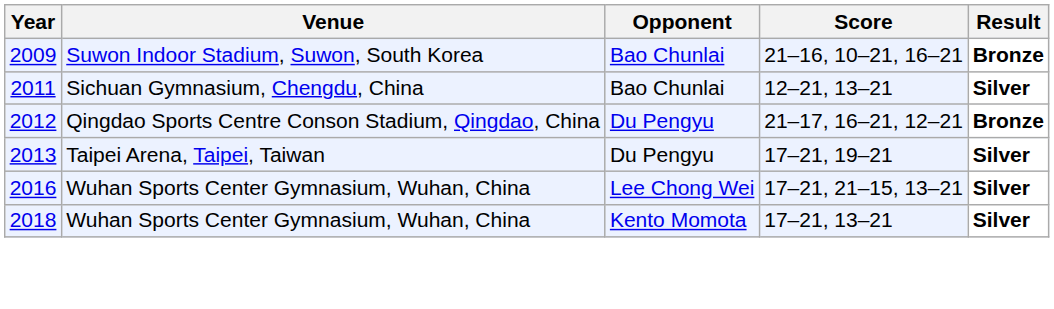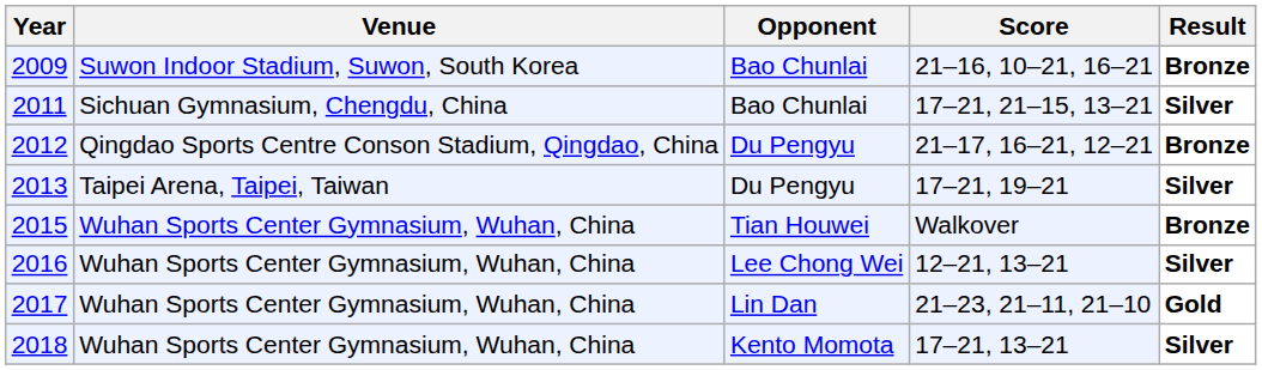 <table class="sortable wikitable" style="font-size: 90%">
 <tr>
 <th>Year</th>
 <th>Venue</th>
 <th>Opponent</th>
 <th>Score</th>
 <th>Result</th>
 </tr>
 <tr style="background:#ECF2FF">
 <td align="center"><a href='#'>2009</a></td>
 <td align="left"><a href='#'>Suwon Indoor Stadium</a>, <a href='#'>Suwon</a>, South Korea</td>
 <td align="left"> <a href='#'>Bao Chunlai</a></td>
 <td align="left">21–16, 10–21, 16–21</td>
 <td style="text-align:left; background:white"> <strong>Bronze</strong></td>
 </tr>
 <tr style="background:#ECF2FF">
 <td align="center"><a href='#'>2011</a></td>
 <td align="left">Sichuan Gymnasium, <a href='#'>Chengdu</a>, China</td>
 <td align="left"> Bao Chunlai</td>
-<td align="left">12–21, 13–21</td>
+<td align="left">17–21, 21–15, 13–21</td>
 <td style="text-align:left; background:white"> <strong>Silver</strong></td>
 </tr>
 <tr style="background:#ECF2FF">
 <td align="center"><a href='#'>2012</a></td>
 <td align="left">Qingdao Sports Centre Conson Stadium, <a href='#'>Qingdao</a>, China</td>
 <td align="left"> <a href='#'>Du Pengyu</a></td>
 <td align="left">21–17, 16–21, 12–21</td>
 <td style="text-align:left; background:white"> <strong>Bronze</strong></td>
 </tr>
 <tr style="background:#ECF2FF">
 <td align="center"><a href='#'>2013</a></td>
 <td align="left">Taipei Arena, <a href='#'>Taipei</a>, Taiwan</td>
 <td align="left"> Du Pengyu</td>
 <td align="left">17–21, 19–21</td>
 <td style="text-align:left; background:white"> <strong>Silver</strong></td>
 </tr>
 <tr style="background:#ECF2FF">
+<td align="center"><a href='#'>2015</a></td>
+<td align="left"><a href='#'>Wuhan Sports Center Gymnasium</a>, <a href='#'>Wuhan</a>, China</td>
+<td align="left"> <a href='#'>Tian Houwei</a></td>
+<td align="left">Walkover</td>
+<td style="text-align:left; background:white"> <strong>Bronze</strong></td>
+</tr>
+<tr style="background:#ECF2FF">
 <td align="center"><a href='#'>2016</a></td>
 <td align="left">Wuhan Sports Center Gymnasium, Wuhan, China</td>
 <td align="left"> <a href='#'>Lee Chong Wei</a></td>
-<td align="left">17–21, 21–15, 13–21</td>
+<td align="left">12–21, 13–21</td>
 <td style="text-align:left; background:white"> <strong>Silver</strong></td>
+</tr>
+<tr style="background:#ECF2FF">
+<td align="center"><a href='#'>2017</a></td>
+<td align="left">Wuhan Sports Center Gymnasium, Wuhan, China</td>
+<td align="left"> <a href='#'>Lin Dan</a></td>
+<td align="left">21–23, 21–11, 21–10</td>
+<td style="text-align:left; background:white"> <strong>Gold</strong></td>
 </tr>
 <tr style="background:#ECF2FF">
 <td align="center"><a href='#'>2018</a></td>
 <td align="left">Wuhan Sports Center Gymnasium, Wuhan, China</td>
 <td align="left"> <a href='#'>Kento Momota</a></td>
 <td align="left">17–21, 13–21</td>
 <td style="text-align:left; background:white"> <strong>Silver</strong></td>
 </tr>
 </table>
